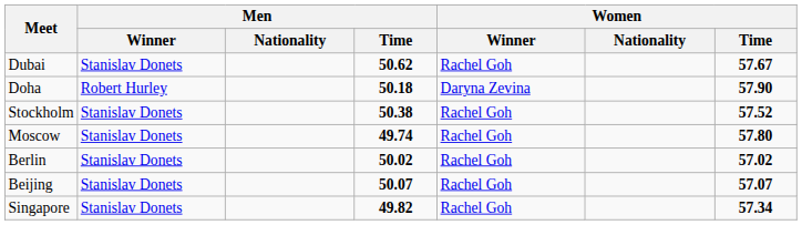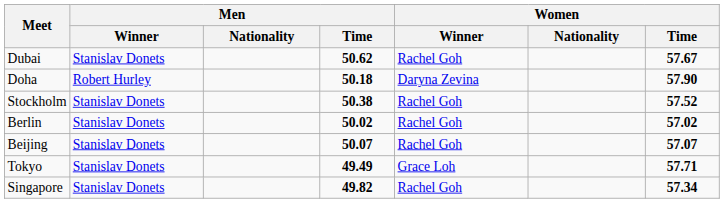 <table class="wikitable">
 <tr>
 <th rowspan="2">Meet</th>
 <th colspan="3">Men</th>
 <th colspan="3">Women</th>
 </tr>
 <tr>
 <th width=150>Winner</th>
 <th width=130>Nationality</th>
 <th width=80>Time</th>
 <th width=150>Winner</th>
 <th width=130>Nationality</th>
 <th width=80>Time</th>
 </tr>
 <tr>
 <td>Dubai</td>
 <td><a href='#'>Stanislav Donets</a></td>
 <td></td>
 <td align=center><strong>50.62</strong></td>
 <td><a href='#'>Rachel Goh</a></td>
 <td></td>
 <td align=center><strong>57.67</strong></td>
 </tr>
 <tr>
 <td>Doha</td>
 <td><a href='#'>Robert Hurley</a></td>
 <td></td>
 <td align=center><strong>50.18</strong></td>
 <td><a href='#'>Daryna Zevina</a></td>
 <td></td>
 <td align=center><strong>57.90</strong></td>
 </tr>
 <tr>
 <td>Stockholm</td>
 <td><a href='#'>Stanislav Donets</a></td>
 <td></td>
 <td align=center><strong>50.38</strong></td>
 <td><a href='#'>Rachel Goh</a></td>
 <td></td>
 <td align=center><strong>57.52</strong></td>
 </tr>
 <tr>
-<td>Moscow</td>
-<td><a href='#'>Stanislav Donets</a></td>
-<td></td>
-<td align=center><strong>49.74</strong></td>
-<td><a href='#'>Rachel Goh</a></td>
-<td></td>
-<td align=center><strong>57.80</strong></td>
-</tr>
-<tr>
 <td>Berlin</td>
 <td><a href='#'>Stanislav Donets</a></td>
 <td></td>
 <td align=center><strong>50.02</strong></td>
 <td><a href='#'>Rachel Goh</a></td>
 <td></td>
 <td align=center><strong>57.02</strong></td>
 </tr>
 <tr>
 <td>Beijing</td>
 <td><a href='#'>Stanislav Donets</a></td>
 <td></td>
 <td align=center><strong>50.07</strong></td>
 <td><a href='#'>Rachel Goh</a></td>
 <td></td>
 <td align=center><strong>57.07</strong></td>
 </tr>
 <tr>
+<td>Tokyo</td>
+<td><a href='#'>Stanislav Donets</a></td>
+<td></td>
+<td align=center><strong>49.49</strong></td>
+<td><a href='#'>Grace Loh</a></td>
+<td></td>
+<td align=center><strong>57.71</strong></td>
+</tr>
+<tr>
 <td>Singapore</td>
 <td><a href='#'>Stanislav Donets</a></td>
 <td></td>
 <td align=center><strong>49.82</strong></td>
 <td><a href='#'>Rachel Goh</a></td>
 <td></td>
 <td align=center><strong>57.34</strong></td>
 </tr>
 </table>
